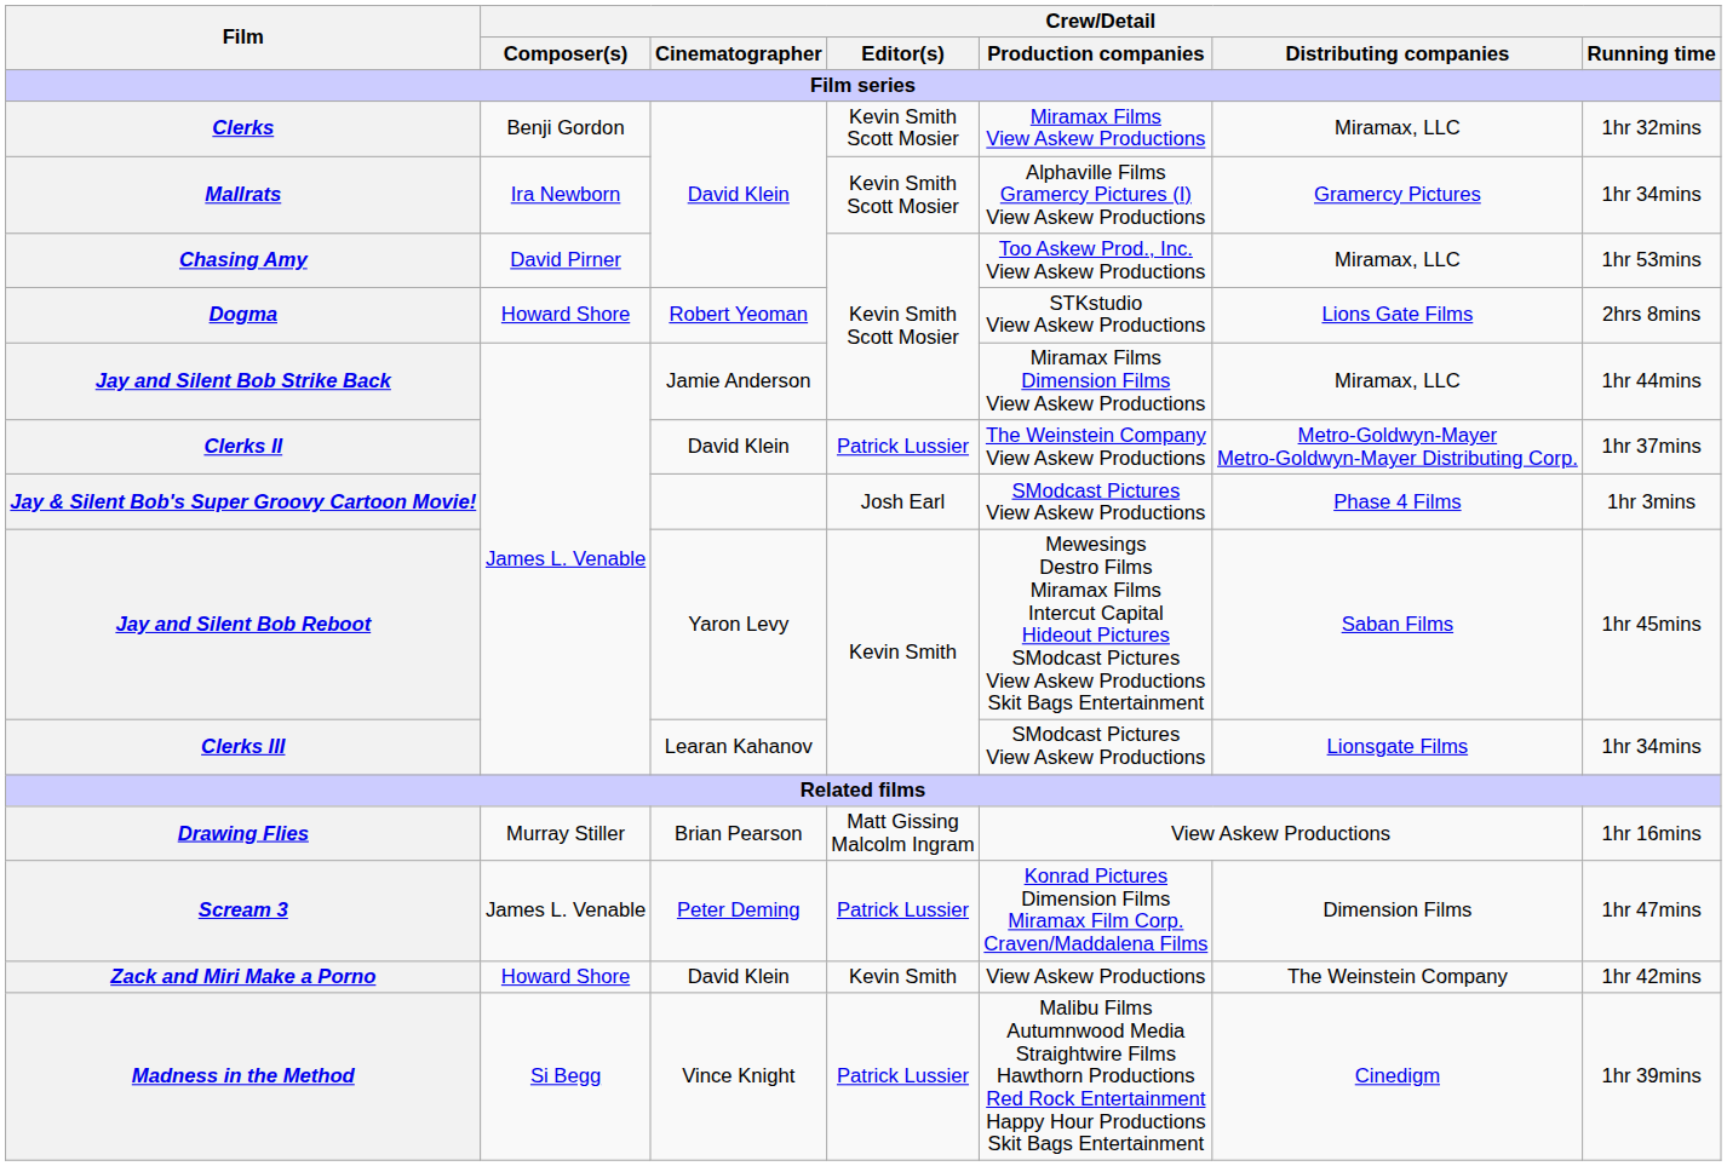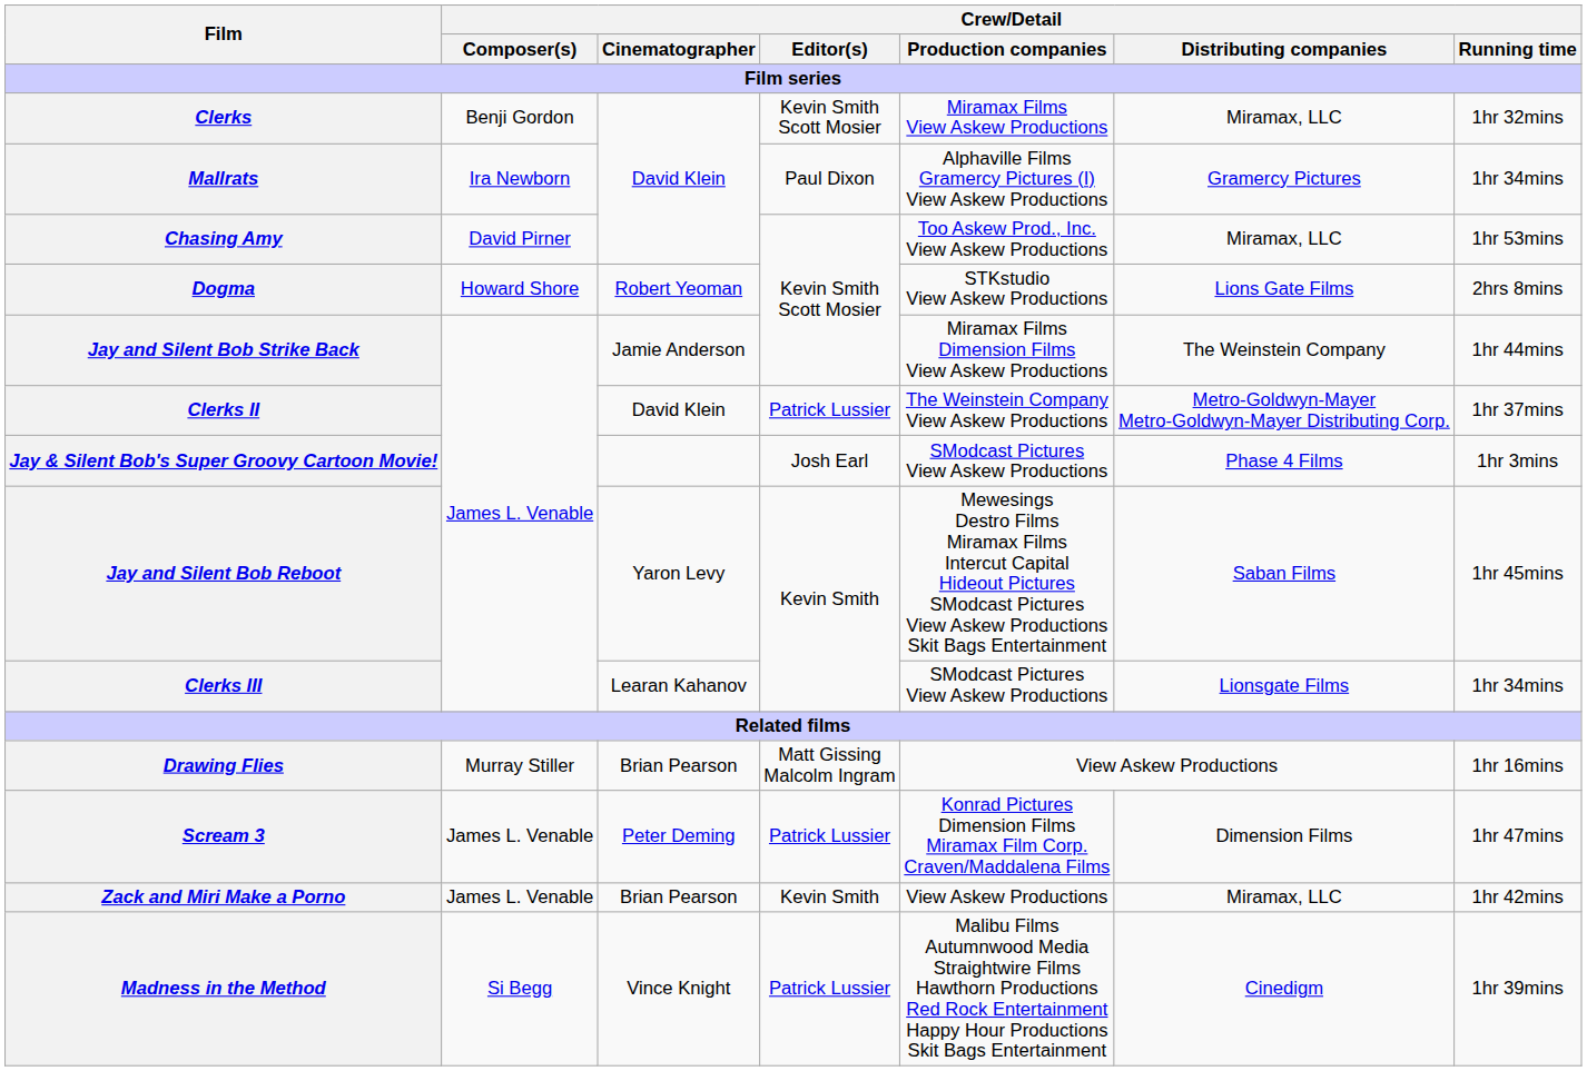 <table class="wikitable sortable" style="text-align:center">
 <tr>
 <th rowspan="2">Film</th>
 <th colspan="7">Crew/Detail</th>
 </tr>
 <tr>
 <th>Composer(s)</th>
 <th>Cinematographer</th>
 <th>Editor(s)</th>
 <th>Production companies</th>
 <th>Distributing companies</th>
 <th>Running time</th>
 </tr>
 <tr>
 <th colspan="7" style="background-color:#ccccff;">Film series</th>
 </tr>
 <tr>
 <th><a href='#'><em>Clerks</em></a></th>
 <td>Benji Gordon</td>
 <td rowspan="3"><a href='#'>David Klein</a></td>
 <td>Kevin Smith<br>Scott Mosier</td>
 <td><a href='#'>Miramax Films</a><br><a href='#'>View Askew Productions</a></td>
 <td>Miramax, LLC</td>
 <td>1hr 32mins</td>
 </tr>
 <tr>
 <th><em><a href='#'>Mallrats</a></em></th>
 <td><a href='#'>Ira Newborn</a></td>
-<td>Kevin Smith<br>Scott Mosier</td>
+<td>Paul Dixon</td>
 <td>Alphaville Films<br><a href='#'>Gramercy Pictures (I)</a><br>View Askew Productions</td>
 <td><a href='#'>Gramercy Pictures</a></td>
 <td>1hr 34mins</td>
 </tr>
 <tr>
 <th><em><a href='#'>Chasing Amy</a></em></th>
 <td><a href='#'>David Pirner</a></td>
 <td rowspan="3">Kevin Smith<br>Scott Mosier</td>
 <td><a href='#'>Too Askew Prod., Inc.</a><br>View Askew Productions</td>
 <td>Miramax, LLC</td>
 <td>1hr 53mins</td>
 </tr>
 <tr>
 <th><a href='#'><em>Dogma</em></a></th>
 <td><a href='#'>Howard Shore</a></td>
 <td><a href='#'>Robert Yeoman</a></td>
 <td>STKstudio<br>View Askew Productions</td>
 <td><a href='#'>Lions Gate Films</a></td>
 <td>2hrs 8mins</td>
 </tr>
 <tr>
 <th><em><a href='#'>Jay and Silent Bob Strike Back</a></em></th>
 <td rowspan="5"><a href='#'>James L. Venable</a></td>
 <td>Jamie Anderson</td>
 <td>Miramax Films<br><a href='#'>Dimension Films</a><br>View Askew Productions</td>
-<td>Miramax, LLC</td>
+<td>The Weinstein Company</td>
 <td>1hr 44mins</td>
 </tr>
 <tr>
 <th><em><a href='#'>Clerks II</a></em></th>
 <td>David Klein</td>
 <td><a href='#'>Patrick Lussier</a></td>
 <td><a href='#'>The Weinstein Company</a><br>View Askew Productions</td>
 <td><a href='#'>Metro-Goldwyn-Mayer</a><br><a href='#'>Metro-Goldwyn-Mayer Distributing Corp.</a></td>
 <td>1hr 37mins</td>
 </tr>
 <tr>
 <th><em><a href='#'>Jay & Silent Bob's Super Groovy Cartoon Movie!</a></em></th>
 <td></td>
 <td>Josh Earl</td>
 <td><a href='#'>SModcast Pictures</a><br>View Askew Productions</td>
 <td><a href='#'>Phase 4 Films</a></td>
 <td>1hr 3mins</td>
 </tr>
 <tr>
 <th><em><a href='#'>Jay and Silent Bob Reboot</a></em></th>
 <td>Yaron Levy</td>
 <td rowspan="2">Kevin Smith</td>
 <td>Mewesings<br>Destro Films<br>Miramax Films<br>Intercut Capital<br><a href='#'>Hideout Pictures</a><br>SModcast Pictures<br>View Askew Productions<br>Skit Bags Entertainment</td>
 <td><a href='#'>Saban Films</a></td>
 <td>1hr 45mins</td>
 </tr>
 <tr>
 <th><em><a href='#'>Clerks III</a></em></th>
 <td>Learan Kahanov</td>
 <td>SModcast Pictures<br>View Askew Productions</td>
 <td><a href='#'>Lionsgate Films</a></td>
 <td>1hr 34mins</td>
 </tr>
 <tr>
 <th colspan="7" style="background-color:#ccccff;">Related films</th>
 </tr>
 <tr>
 <th><em><a href='#'>Drawing Flies</a></em></th>
 <td>Murray Stiller</td>
 <td>Brian Pearson</td>
 <td>Matt Gissing<br>Malcolm Ingram</td>
 <td colspan="2">View Askew Productions</td>
 <td>1hr 16mins</td>
 </tr>
 <tr>
 <th><em><a href='#'>Scream 3</a></em></th>
 <td>James L. Venable</td>
 <td><a href='#'>Peter Deming</a></td>
 <td><a href='#'>Patrick Lussier</a></td>
 <td><a href='#'>Konrad Pictures</a><br>Dimension Films<br><a href='#'>Miramax Film Corp.</a><br><a href='#'>Craven/Maddalena Films</a></td>
 <td>Dimension Films</td>
 <td>1hr 47mins</td>
 </tr>
 <tr>
 <th><em><a href='#'>Zack and Miri Make a Porno</a></em></th>
-<td><a href='#'>Howard Shore</a></td>
-<td>David Klein</td>
+<td>James L. Venable</td>
+<td>Brian Pearson</td>
 <td>Kevin Smith</td>
 <td>View Askew Productions</td>
-<td>The Weinstein Company</td>
+<td>Miramax, LLC</td>
 <td>1hr 42mins</td>
 </tr>
 <tr>
 <th><em><a href='#'>Madness in the Method</a></em></th>
 <td><a href='#'>Si Begg</a></td>
 <td>Vince Knight</td>
 <td><a href='#'>Patrick Lussier</a></td>
 <td>Malibu Films<br>Autumnwood Media<br>Straightwire Films<br>Hawthorn Productions<br><a href='#'>Red Rock Entertainment</a><br>Happy Hour Productions<br>Skit Bags Entertainment</td>
 <td><a href='#'>Cinedigm</a></td>
 <td>1hr 39mins</td>
 </tr>
 </table>
